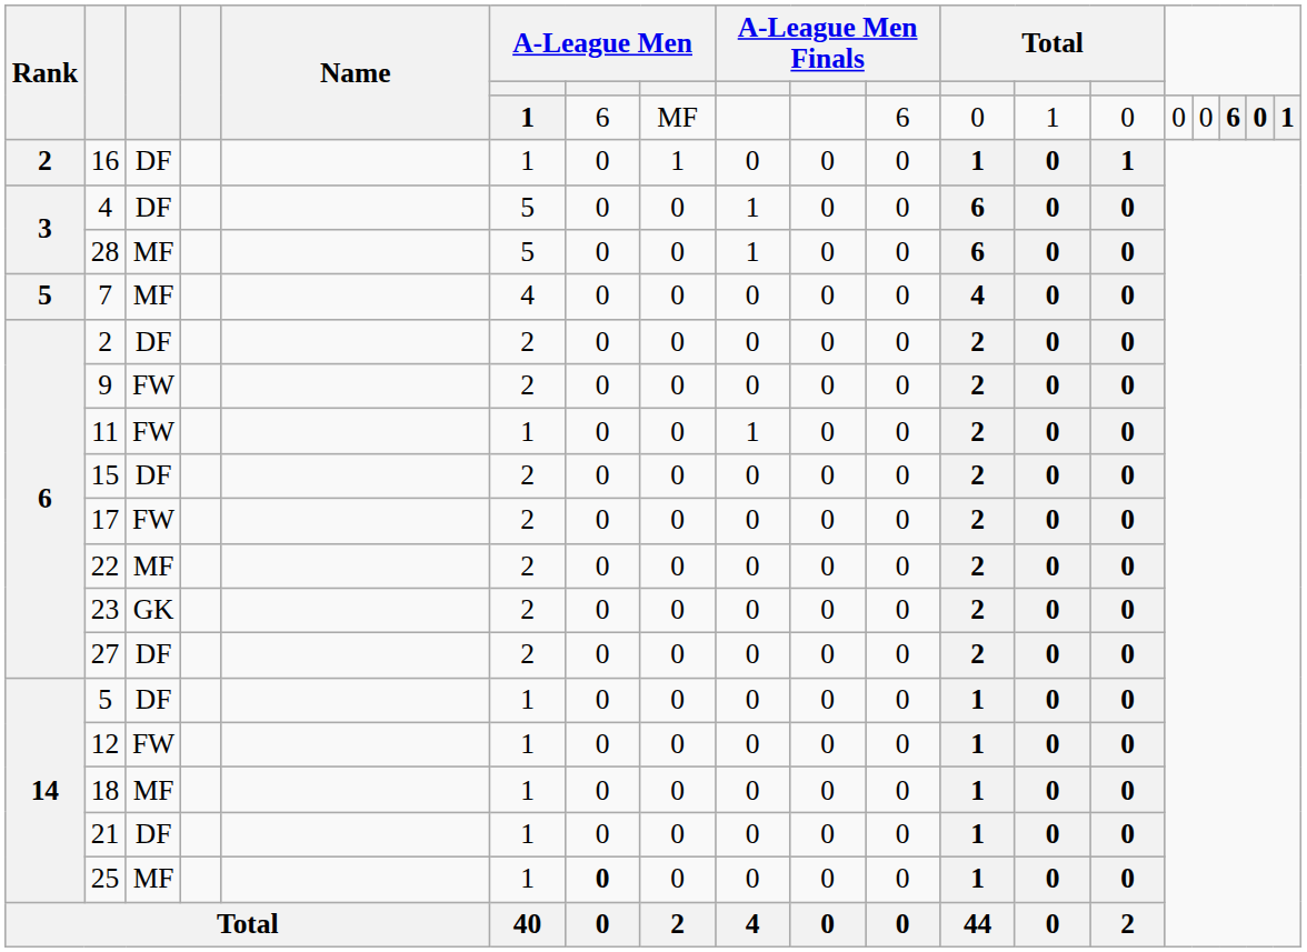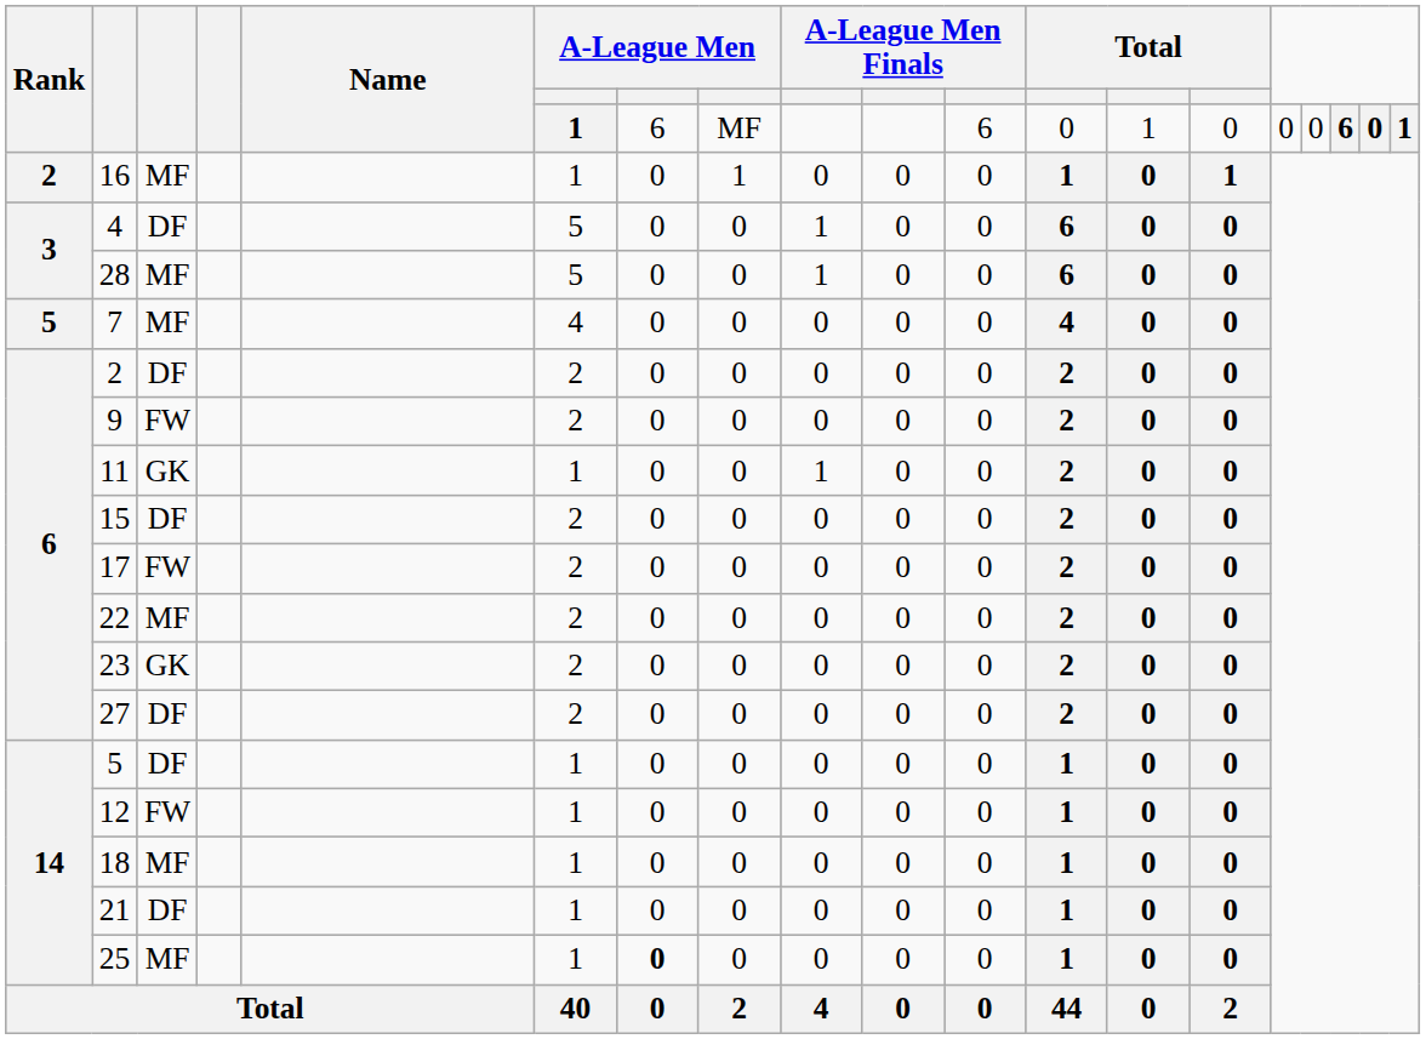 <table class="wikitable sortable" style="text-align:center;">
 <tr>
 <th rowspan="3" width="15">Rank</th>
 <th rowspan="3" width="15"></th>
 <th rowspan="3" width="15"></th>
 <th rowspan="3" width="15"></th>
 <th rowspan="3" width="145">Name</th>
 <th colspan="3" width="120"><a href='#'>A-League Men</a></th>
 <th colspan="3" width="120"><a href='#'>A-League Men Finals</a></th>
 <th colspan="3" width="120">Total</th>
 </tr>
 <tr>
 <th style="width:30px"></th>
 <th style="width:30px"></th>
 <th style="width:30px"></th>
 <th style="width:30px"></th>
 <th style="width:30px"></th>
 <th style="width:30px"></th>
 <th style="width:30px"></th>
 <th style="width:30px"></th>
 <th style="width:30px"></th>
 </tr>
 <tr>
 <th rowspan="1">1</th>
 <td>6</td>
 <td>MF</td>
 <td></td>
 <td align="left"><br></td>
 <td>6</td>
 <td>0</td>
 <td>1<br></td>
 <td>0</td>
 <td>0</td>
 <td>0<br></td>
 <th>6</th>
 <th>0</th>
 <th>1</th>
 </tr>
 <tr>
 <th rowspan="1">2</th>
 <td>16</td>
-<td>DF</td>
+<td>MF</td>
 <td></td>
 <td align="left"><br></td>
 <td>1</td>
 <td>0</td>
 <td>1<br></td>
 <td>0</td>
 <td>0</td>
 <td>0<br></td>
 <th>1</th>
 <th>0</th>
 <th>1</th>
 </tr>
 <tr>
 <th rowspan="2">3</th>
 <td>4</td>
 <td>DF</td>
 <td></td>
 <td align="left"><br></td>
 <td>5</td>
 <td>0</td>
 <td>0<br></td>
 <td>1</td>
 <td>0</td>
 <td>0<br></td>
 <th>6</th>
 <th>0</th>
 <th>0</th>
 </tr>
 <tr>
 <td>28</td>
 <td>MF</td>
 <td></td>
 <td align="left"><br></td>
 <td>5</td>
 <td>0</td>
 <td>0<br></td>
 <td>1</td>
 <td>0</td>
 <td>0<br></td>
 <th>6</th>
 <th>0</th>
 <th>0</th>
 </tr>
 <tr>
 <th rowspan="1">5</th>
 <td>7</td>
 <td>MF</td>
 <td></td>
 <td align="left"><br></td>
 <td>4</td>
 <td>0</td>
 <td>0<br></td>
 <td>0</td>
 <td>0</td>
 <td>0<br></td>
 <th>4</th>
 <th>0</th>
 <th>0</th>
 </tr>
 <tr>
 <th rowspan="8">6</th>
 <td>2</td>
 <td>DF</td>
 <td></td>
 <td align="left"><br></td>
 <td>2</td>
 <td>0</td>
 <td>0<br></td>
 <td>0</td>
 <td>0</td>
 <td>0<br></td>
 <th>2</th>
 <th>0</th>
 <th>0</th>
 </tr>
 <tr>
 <td>9</td>
 <td>FW</td>
 <td></td>
 <td align="left"><br></td>
 <td>2</td>
 <td>0</td>
 <td>0<br></td>
 <td>0</td>
 <td>0</td>
 <td>0<br></td>
 <th>2</th>
 <th>0</th>
 <th>0</th>
 </tr>
 <tr>
 <td>11</td>
-<td>FW</td>
+<td>GK</td>
 <td></td>
 <td align="left"><br></td>
 <td>1</td>
 <td>0</td>
 <td>0<br></td>
 <td>1</td>
 <td>0</td>
 <td>0<br></td>
 <th>2</th>
 <th>0</th>
 <th>0</th>
 </tr>
 <tr>
 <td>15</td>
 <td>DF</td>
 <td></td>
 <td align="left"><br></td>
 <td>2</td>
 <td>0</td>
 <td>0<br></td>
 <td>0</td>
 <td>0</td>
 <td>0<br></td>
 <th>2</th>
 <th>0</th>
 <th>0</th>
 </tr>
 <tr>
 <td>17</td>
 <td>FW</td>
 <td></td>
 <td align="left"><br></td>
 <td>2</td>
 <td>0</td>
 <td>0<br></td>
 <td>0</td>
 <td>0</td>
 <td>0<br></td>
 <th>2</th>
 <th>0</th>
 <th>0</th>
 </tr>
 <tr>
 <td>22</td>
 <td>MF</td>
 <td></td>
 <td align="left"><br></td>
 <td>2</td>
 <td>0</td>
 <td>0<br></td>
 <td>0</td>
 <td>0</td>
 <td>0<br></td>
 <th>2</th>
 <th>0</th>
 <th>0</th>
 </tr>
 <tr>
 <td>23</td>
 <td>GK</td>
 <td></td>
 <td align="left"><br></td>
 <td>2</td>
 <td>0</td>
 <td>0<br></td>
 <td>0</td>
 <td>0</td>
 <td>0<br></td>
 <th>2</th>
 <th>0</th>
 <th>0</th>
 </tr>
 <tr>
 <td>27</td>
 <td>DF</td>
 <td></td>
 <td align="left"><br></td>
 <td>2</td>
 <td>0</td>
 <td>0<br></td>
 <td>0</td>
 <td>0</td>
 <td>0<br></td>
 <th>2</th>
 <th>0</th>
 <th>0</th>
 </tr>
 <tr>
 <th rowspan="5">14</th>
 <td>5</td>
 <td>DF</td>
 <td></td>
 <td align="left"><br></td>
 <td>1</td>
 <td>0</td>
 <td>0<br></td>
 <td>0</td>
 <td>0</td>
 <td>0<br></td>
 <th>1</th>
 <th>0</th>
 <th>0</th>
 </tr>
 <tr>
 <td>12</td>
 <td>FW</td>
 <td></td>
 <td align="left"><br></td>
 <td>1</td>
 <td>0</td>
 <td>0<br></td>
 <td>0</td>
 <td>0</td>
 <td>0<br></td>
 <th>1</th>
 <th>0</th>
 <th>0</th>
 </tr>
 <tr>
 <td>18</td>
 <td>MF</td>
 <td></td>
 <td align="left"><br></td>
 <td>1</td>
 <td>0</td>
 <td>0<br></td>
 <td>0</td>
 <td>0</td>
 <td>0<br></td>
 <th>1</th>
 <th>0</th>
 <th>0</th>
 </tr>
 <tr>
 <td>21</td>
 <td>DF</td>
 <td></td>
 <td align="left"><br></td>
 <td>1</td>
 <td>0</td>
 <td>0<br></td>
 <td>0</td>
 <td>0</td>
 <td>0<br></td>
 <th>1</th>
 <th>0</th>
 <th>0</th>
 </tr>
 <tr>
 <td>25</td>
 <td>MF</td>
 <td></td>
 <td align="left"><br></td>
 <td>1</td>
 <td><strong>0</strong></td>
 <td>0<br></td>
 <td>0</td>
 <td>0</td>
 <td>0<br></td>
 <th>1</th>
 <th>0</th>
 <th>0</th>
 </tr>
 <tr>
 <th colspan="5">Total<br></th>
 <th>40</th>
 <th>0</th>
 <th>2<br></th>
 <th>4</th>
 <th>0</th>
 <th>0<br></th>
 <th>44</th>
 <th>0</th>
 <th>2</th>
 </tr>
 </table>
